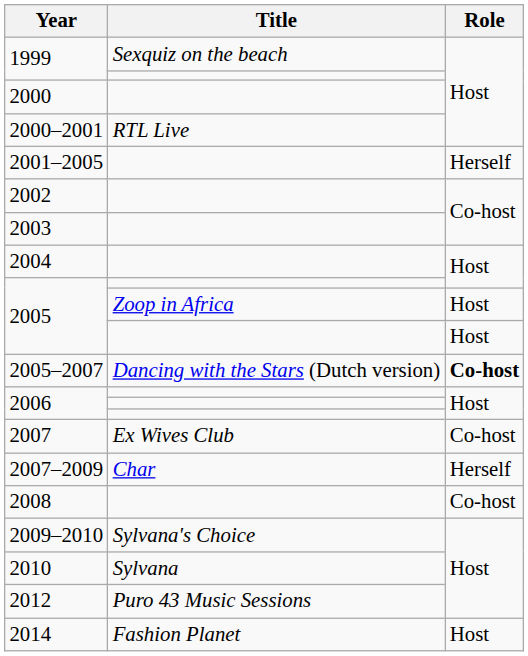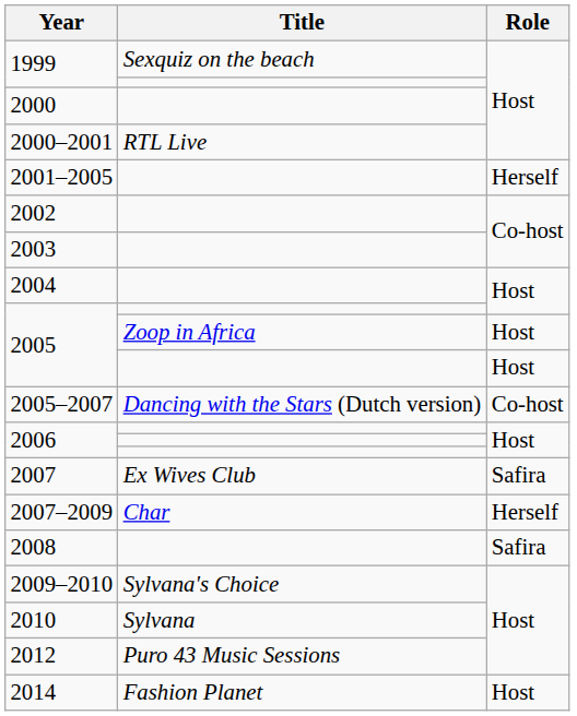 <table class="wikitable sortable">
 <tr>
 <th>Year</th>
 <th>Title</th>
 <th>Role</th>
 </tr>
 <tr>
 <td rowspan="2">1999</td>
 <td><em>Sexquiz on the beach</em></td>
 <td rowspan="4">Host</td>
 </tr>
 <tr>
 <td></td>
 </tr>
 <tr>
 <td>2000</td>
 <td></td>
 </tr>
 <tr>
 <td>2000–2001</td>
 <td><em>RTL Live</em></td>
 </tr>
 <tr>
 <td>2001–2005</td>
 <td></td>
 <td>Herself</td>
 </tr>
 <tr>
 <td>2002</td>
 <td></td>
 <td rowspan="2">Co-host</td>
 </tr>
 <tr>
 <td>2003</td>
 <td></td>
 </tr>
 <tr>
 <td>2004</td>
 <td></td>
 <td rowspan="2">Host</td>
 </tr>
 <tr>
 <td rowspan="3">2005</td>
 <td></td>
 </tr>
 <tr>
 <td><em><a href='#'>Zoop in Africa</a></em></td>
 <td>Host</td>
 </tr>
 <tr>
 <td></td>
 <td>Host</td>
 </tr>
 <tr>
 <td>2005–2007</td>
 <td><em><a href='#'>Dancing with the Stars</a></em> (Dutch version)</td>
-<td><strong>Co-host</strong></td>
+<td>Co-host</td>
 </tr>
 <tr>
 <td rowspan="3">2006</td>
 <td></td>
 <td rowspan="3">Host</td>
 </tr>
 <tr>
 <td></td>
 </tr>
 <tr>
 <td></td>
 </tr>
 <tr>
 <td>2007</td>
 <td><em>Ex Wives Club</em></td>
-<td>Co-host</td>
+<td>Safira</td>
 </tr>
 <tr>
 <td>2007–2009</td>
 <td><em><a href='#'>Char</a></em></td>
 <td>Herself</td>
 </tr>
 <tr>
 <td>2008</td>
 <td></td>
-<td>Co-host</td>
+<td>Safira</td>
 </tr>
 <tr>
 <td>2009–2010</td>
 <td><em>Sylvana's Choice</em></td>
 <td rowspan="3">Host</td>
 </tr>
 <tr>
 <td>2010</td>
 <td><em>Sylvana</em></td>
 </tr>
 <tr>
 <td>2012</td>
 <td><em>Puro 43 Music Sessions</em></td>
 </tr>
 <tr>
 <td>2014</td>
 <td><em>Fashion Planet</em></td>
 <td>Host</td>
 </tr>
 </table>
